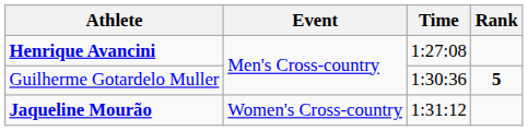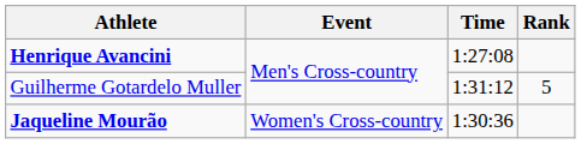 <table class=wikitable style="font-size:90%">
 <tr>
 <th>Athlete</th>
 <th>Event</th>
 <th>Time</th>
 <th>Rank</th>
 </tr>
 <tr>
 <td><strong><a href='#'>Henrique Avancini</a></strong></td>
 <td rowspan=2><a href='#'>Men's Cross-country</a></td>
 <td align=center>1:27:08</td>
 <td align=center></td>
 </tr>
 <tr>
 <td><a href='#'>Guilherme Gotardelo Muller</a></td>
-<td align=center>1:30:36</td>
-<td align=center><strong>5</strong></td>
+<td align=center>1:31:12</td>
+<td align=center>5</td>
 </tr>
 <tr>
 <td><strong><a href='#'>Jaqueline Mourão</a></strong></td>
 <td rowspan=2><a href='#'>Women's Cross-country</a></td>
-<td align=center>1:31:12</td>
+<td align=center>1:30:36</td>
 <td align=center></td>
 </tr>
 </table>
